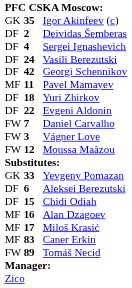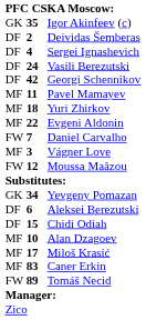 <table style="font-size: 90%" cellspacing="0" cellpadding="0" align=center>
 <tr>
 <td colspan="4"><strong>PFC CSKA Moscow:</strong></td>
 </tr>
 <tr>
 <th width=25></th>
 <th width=25></th>
 </tr>
 <tr>
 <td>GK</td>
 <td><strong>35</strong></td>
 <td> <a href='#'>Igor Akinfeev</a>  (<a href='#'>c</a>)</td>
 </tr>
 <tr>
 <td>DF</td>
 <td><strong>2</strong></td>
 <td> <a href='#'>Deividas Šemberas</a></td>
 </tr>
 <tr>
 <td>DF</td>
 <td><strong>4</strong></td>
 <td> <a href='#'>Sergei Ignashevich</a></td>
 </tr>
 <tr>
 <td>DF</td>
 <td><strong>24</strong></td>
 <td> <a href='#'>Vasili Berezutski</a></td>
 </tr>
 <tr>
 <td>DF</td>
 <td><strong>42</strong></td>
 <td> <a href='#'>Georgi Schennikov</a></td>
 </tr>
 <tr>
 <td>MF</td>
 <td><strong>11</strong></td>
 <td> <a href='#'>Pavel Mamayev</a></td>
 <td></td>
 </tr>
 <tr>
-<td>DF</td>
+<td>MF</td>
 <td><strong>18</strong></td>
 <td> <a href='#'>Yuri Zhirkov</a></td>
 <td></td>
 </tr>
 <tr>
-<td>DF</td>
+<td>MF</td>
 <td><strong>22</strong></td>
 <td> <a href='#'>Evgeni Aldonin</a></td>
 <td></td>
 </tr>
 <tr>
 <td>FW</td>
 <td><strong>7</strong></td>
 <td> <a href='#'>Daniel Carvalho</a></td>
 <td></td>
 </tr>
 <tr>
-<td>FW</td>
+<td>MF</td>
 <td><strong>3</strong></td>
 <td> <a href='#'>Vágner Love</a></td>
 </tr>
 <tr>
 <td>FW</td>
 <td><strong>12</strong></td>
 <td> <a href='#'>Moussa Maâzou</a></td>
 <td></td>
 </tr>
 <tr>
 <td colspan=3><strong>Substitutes:</strong></td>
 </tr>
 <tr>
 <td>GK</td>
-<td><strong>33</strong></td>
+<td><strong>34</strong></td>
 <td> <a href='#'>Yevgeny Pomazan</a></td>
 </tr>
 <tr>
 <td>DF</td>
 <td><strong>6</strong></td>
 <td> <a href='#'>Aleksei Berezutski</a></td>
 <td></td>
 </tr>
 <tr>
 <td>DF</td>
 <td><strong>15</strong></td>
 <td> <a href='#'>Chidi Odiah</a></td>
 </tr>
 <tr>
 <td>MF</td>
-<td><strong>16</strong></td>
+<td><strong>10</strong></td>
 <td> <a href='#'>Alan Dzagoev</a></td>
 </tr>
 <tr>
 <td>MF</td>
 <td><strong>17</strong></td>
 <td> <a href='#'>Miloš Krasić</a></td>
 <td></td>
 </tr>
 <tr>
 <td>MF</td>
 <td><strong>83</strong></td>
 <td> <a href='#'>Caner Erkin</a></td>
 </tr>
 <tr>
 <td>FW</td>
 <td><strong>89</strong></td>
 <td> <a href='#'>Tomáš Necid</a></td>
 </tr>
 <tr>
 <td colspan=3><strong>Manager:</strong></td>
 </tr>
 <tr>
 <td colspan=4> <a href='#'>Zico</a></td>
 </tr>
 <tr>
 </tr>
 </table>
